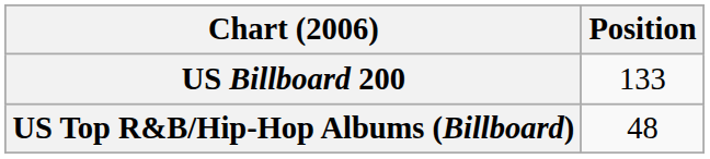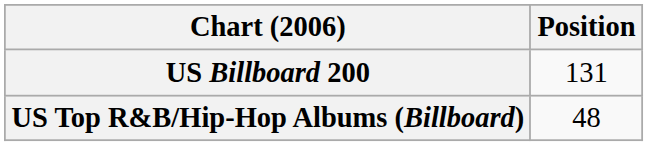 <table class="wikitable sortable plainrowheaders" style="text-align:center">
 <tr>
 <th scope="col">Chart (2006)</th>
 <th scope="col">Position</th>
 </tr>
 <tr>
 <th scope="row">US <em>Billboard</em> 200</th>
-<td>133</td>
+<td>131</td>
 </tr>
 <tr>
 <th scope="row">US Top R&B/Hip-Hop Albums (<em>Billboard</em>)</th>
 <td>48</td>
 </tr>
 </table>
